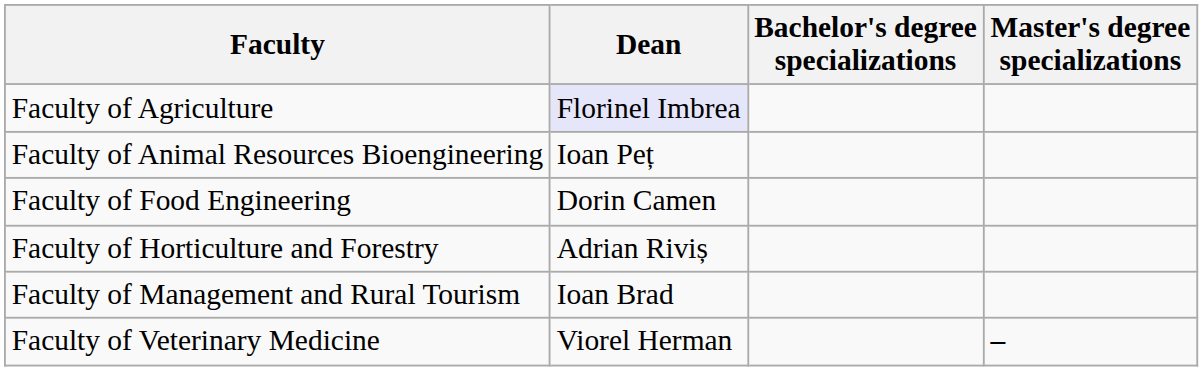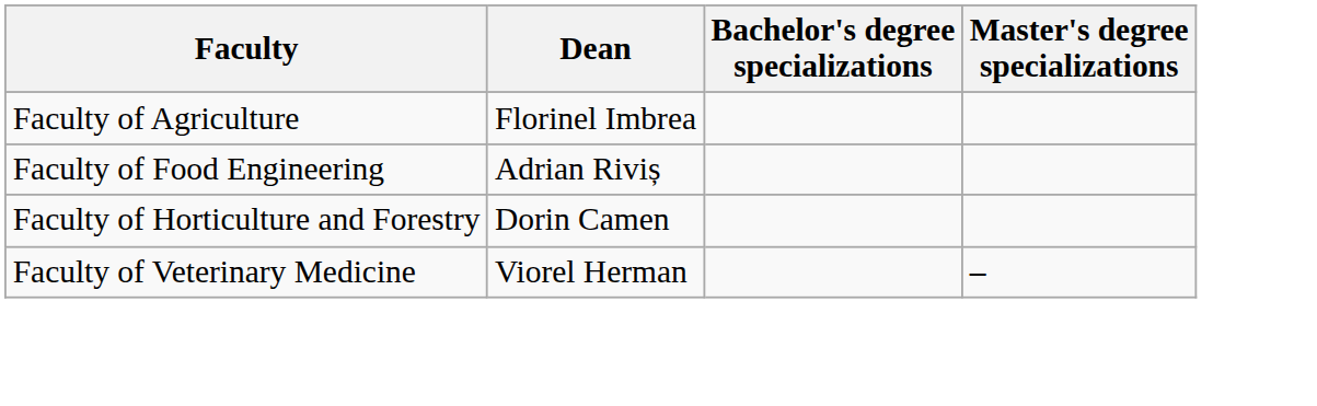 <table class="wikitable">
 <tr>
 <th>Faculty</th>
 <th>Dean</th>
 <th>Bachelor's degree<br>specializations</th>
 <th>Master's degree<br>specializations</th>
 </tr>
 <tr>
 <td>Faculty of Agriculture</td>
-<td style="background: lavender;">Florinel Imbrea</td>
-<td></td>
-<td></td>
-</tr>
-<tr>
-<td>Faculty of Animal Resources Bioengineering</td>
-<td>Ioan Peț</td>
+<td>Florinel Imbrea</td>
 <td></td>
 <td></td>
 </tr>
 <tr>
 <td>Faculty of Food Engineering</td>
-<td>Dorin Camen</td>
+<td>Adrian Riviș</td>
 <td></td>
 <td></td>
 </tr>
 <tr>
 <td>Faculty of Horticulture and Forestry</td>
-<td>Adrian Riviș</td>
-<td></td>
-<td></td>
-</tr>
-<tr>
-<td>Faculty of Management and Rural Tourism</td>
-<td>Ioan Brad</td>
+<td>Dorin Camen</td>
 <td></td>
 <td></td>
 </tr>
 <tr>
 <td>Faculty of Veterinary Medicine</td>
 <td>Viorel Herman</td>
 <td></td>
 <td><strong>–</strong></td>
 </tr>
 </table>
